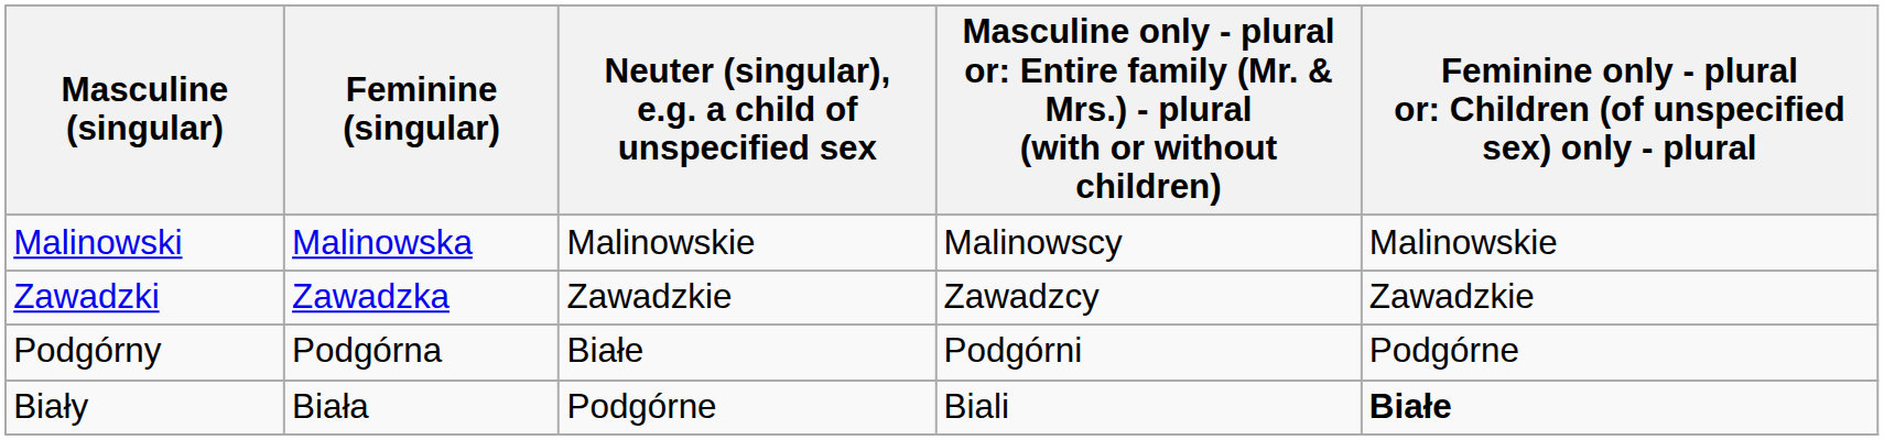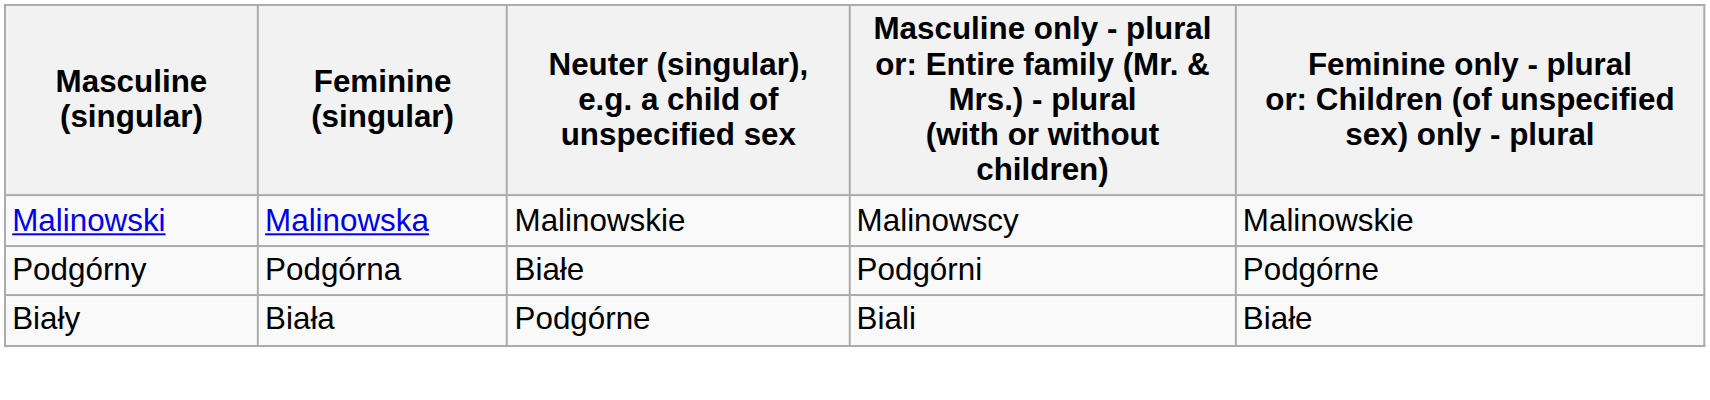 <table class="wikitable" align=center>
 <tr>
 <th>Masculine (singular)</th>
 <th>Feminine (singular)</th>
 <th>Neuter (singular), <br>e.g. a child of unspecified sex</th>
 <th>Masculine only - plural<br> or: Entire family (Mr. & Mrs.) - plural <br>(with or without children)</th>
 <th>Feminine only - plural <br> or: Children (of unspecified sex) only - plural</th>
 </tr>
 <tr>
 <td><a href='#'>Malinowski</a></td>
 <td><a href='#'>Malinowska</a></td>
 <td>Malinowskie</td>
 <td>Malinowscy</td>
 <td>Malinowskie</td>
 </tr>
 <tr>
-<td><a href='#'>Zawadzki</a></td>
-<td><a href='#'>Zawadzka</a></td>
-<td>Zawadzkie</td>
-<td>Zawadzcy</td>
-<td>Zawadzkie</td>
-</tr>
-<tr>
 <td>Podgórny</td>
 <td>Podgórna</td>
 <td>Białe</td>
 <td>Podgórni</td>
 <td>Podgórne</td>
 </tr>
 <tr>
 <td>Biały</td>
 <td>Biała</td>
 <td>Podgórne</td>
 <td>Biali</td>
-<td><strong>Białe</strong></td>
+<td>Białe</td>
 </tr>
 </table>
